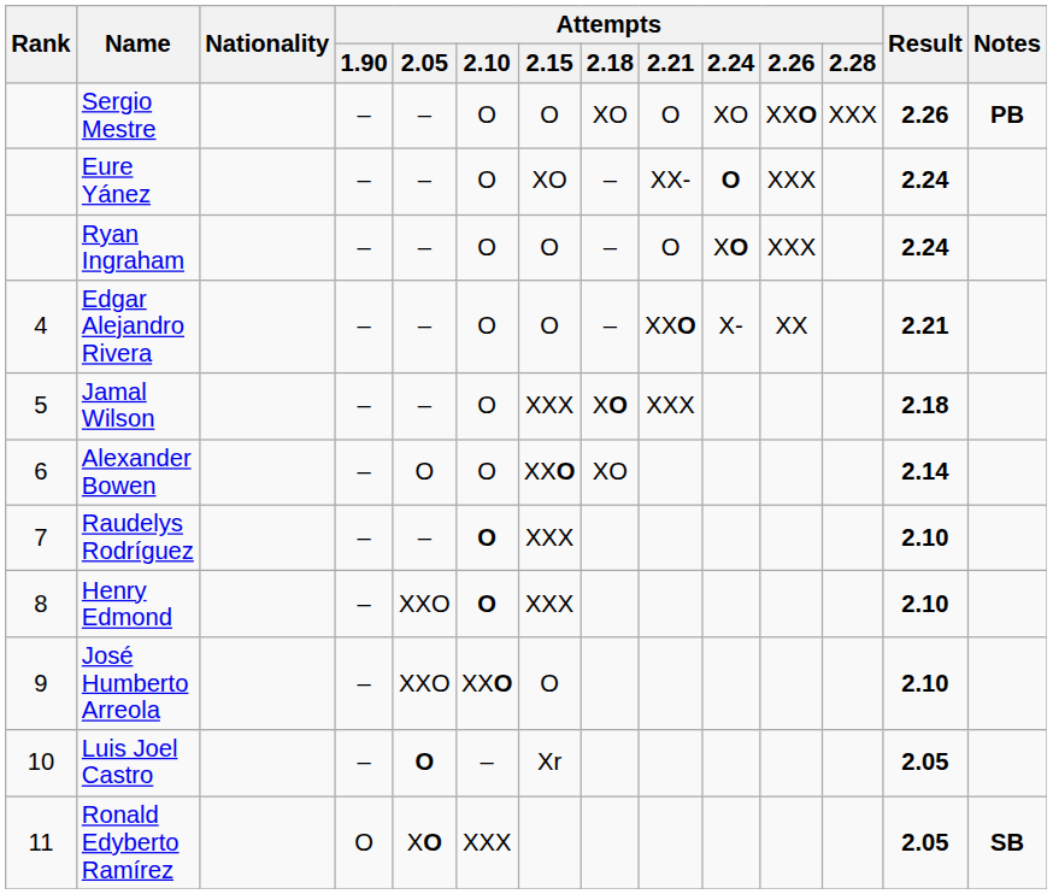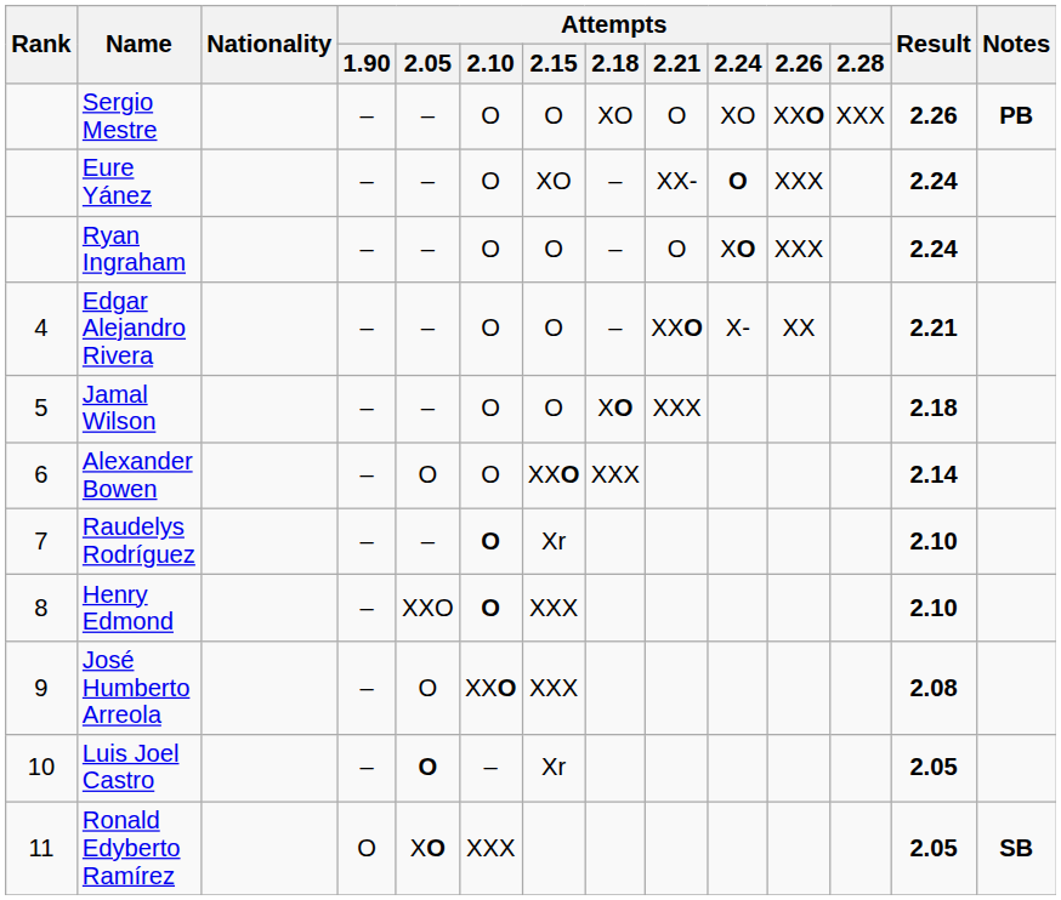 <table class="wikitable sortable" style="text-align:center">
 <tr>
 <th rowspan=2>Rank</th>
 <th rowspan=2>Name</th>
 <th rowspan=2>Nationality</th>
 <th colspan=9>Attempts</th>
 <th rowspan=2>Result</th>
 <th rowspan=2>Notes</th>
 </tr>
 <tr>
 <th>1.90</th>
 <th>2.05</th>
 <th>2.10</th>
 <th>2.15</th>
 <th>2.18</th>
 <th>2.21</th>
 <th>2.24</th>
 <th>2.26</th>
 <th>2.28</th>
 </tr>
 <tr>
 <td></td>
 <td align=left><a href='#'>Sergio Mestre</a></td>
 <td align=left></td>
 <td>–</td>
 <td>–</td>
 <td>O</td>
 <td>O</td>
 <td>XO</td>
 <td>O</td>
 <td>XO</td>
 <td>XX<strong>O</strong></td>
 <td>XXX</td>
 <td><strong>2.26</strong></td>
 <td><strong>PB</strong></td>
 </tr>
 <tr>
 <td></td>
 <td align=left><a href='#'>Eure Yánez</a></td>
 <td align=left></td>
 <td>–</td>
 <td>–</td>
 <td>O</td>
 <td>XO</td>
 <td>–</td>
 <td>XX-</td>
 <td><strong>O</strong></td>
 <td>XXX</td>
 <td></td>
 <td><strong>2.24</strong></td>
 <td></td>
 </tr>
 <tr>
 <td></td>
 <td align=left><a href='#'>Ryan Ingraham</a></td>
 <td align=left></td>
 <td>–</td>
 <td>–</td>
 <td>O</td>
 <td>O</td>
 <td>–</td>
 <td>O</td>
 <td>X<strong>O</strong></td>
 <td>XXX</td>
 <td></td>
 <td><strong>2.24</strong></td>
 <td></td>
 </tr>
 <tr>
 <td>4</td>
 <td align=left><a href='#'>Edgar Alejandro Rivera</a></td>
 <td align=left></td>
 <td>–</td>
 <td>–</td>
 <td>O</td>
 <td>O</td>
 <td>–</td>
 <td>XX<strong>O</strong></td>
 <td>X-</td>
 <td>XX</td>
 <td></td>
 <td><strong>2.21</strong></td>
 <td></td>
 </tr>
 <tr>
 <td>5</td>
 <td align=left><a href='#'>Jamal Wilson</a></td>
 <td align=left></td>
 <td>–</td>
 <td>–</td>
 <td>O</td>
-<td>XXX</td>
+<td>O</td>
 <td>X<strong>O</strong></td>
 <td>XXX</td>
 <td></td>
 <td></td>
 <td></td>
 <td><strong>2.18</strong></td>
 <td></td>
 </tr>
 <tr>
 <td>6</td>
 <td align=left><a href='#'>Alexander Bowen</a></td>
 <td align=left></td>
 <td>–</td>
 <td>O</td>
 <td>O</td>
 <td>XX<strong>O</strong></td>
-<td>XO</td>
+<td>XXX</td>
 <td></td>
 <td></td>
 <td></td>
 <td></td>
 <td><strong>2.14</strong></td>
 <td></td>
 </tr>
 <tr>
 <td>7</td>
 <td align=left><a href='#'>Raudelys Rodríguez</a></td>
 <td align=left></td>
 <td>–</td>
 <td>–</td>
 <td><strong>O</strong></td>
-<td>XXX</td>
+<td>Xr</td>
 <td></td>
 <td></td>
 <td></td>
 <td></td>
 <td></td>
 <td><strong>2.10</strong></td>
 <td></td>
 </tr>
 <tr>
 <td>8</td>
 <td align=left><a href='#'>Henry Edmond</a></td>
 <td align=left></td>
 <td>–</td>
 <td>XXO</td>
 <td><strong>O</strong></td>
 <td>XXX</td>
 <td></td>
 <td></td>
 <td></td>
 <td></td>
 <td></td>
 <td><strong>2.10</strong></td>
 <td></td>
 </tr>
 <tr>
 <td>9</td>
 <td align=left><a href='#'>José Humberto Arreola</a></td>
 <td align=left></td>
 <td>–</td>
-<td>XXO</td>
+<td>O</td>
 <td>XX<strong>O</strong></td>
-<td>O</td>
+<td>XXX</td>
 <td></td>
 <td></td>
 <td></td>
 <td></td>
 <td></td>
-<td><strong>2.10</strong></td>
+<td><strong>2.08</strong></td>
 <td></td>
 </tr>
 <tr>
 <td>10</td>
 <td align=left><a href='#'>Luis Joel Castro</a></td>
 <td align=left></td>
 <td>–</td>
 <td><strong>O</strong></td>
 <td>–</td>
 <td>Xr</td>
 <td></td>
 <td></td>
 <td></td>
 <td></td>
 <td></td>
 <td><strong>2.05</strong></td>
 <td></td>
 </tr>
 <tr>
 <td>11</td>
 <td align=left><a href='#'>Ronald Edyberto Ramírez</a></td>
 <td align=left></td>
 <td>O</td>
 <td>X<strong>O</strong></td>
 <td>XXX</td>
 <td></td>
 <td></td>
 <td></td>
 <td></td>
 <td></td>
 <td></td>
 <td><strong>2.05</strong></td>
 <td><strong>SB</strong></td>
 </tr>
 </table>
